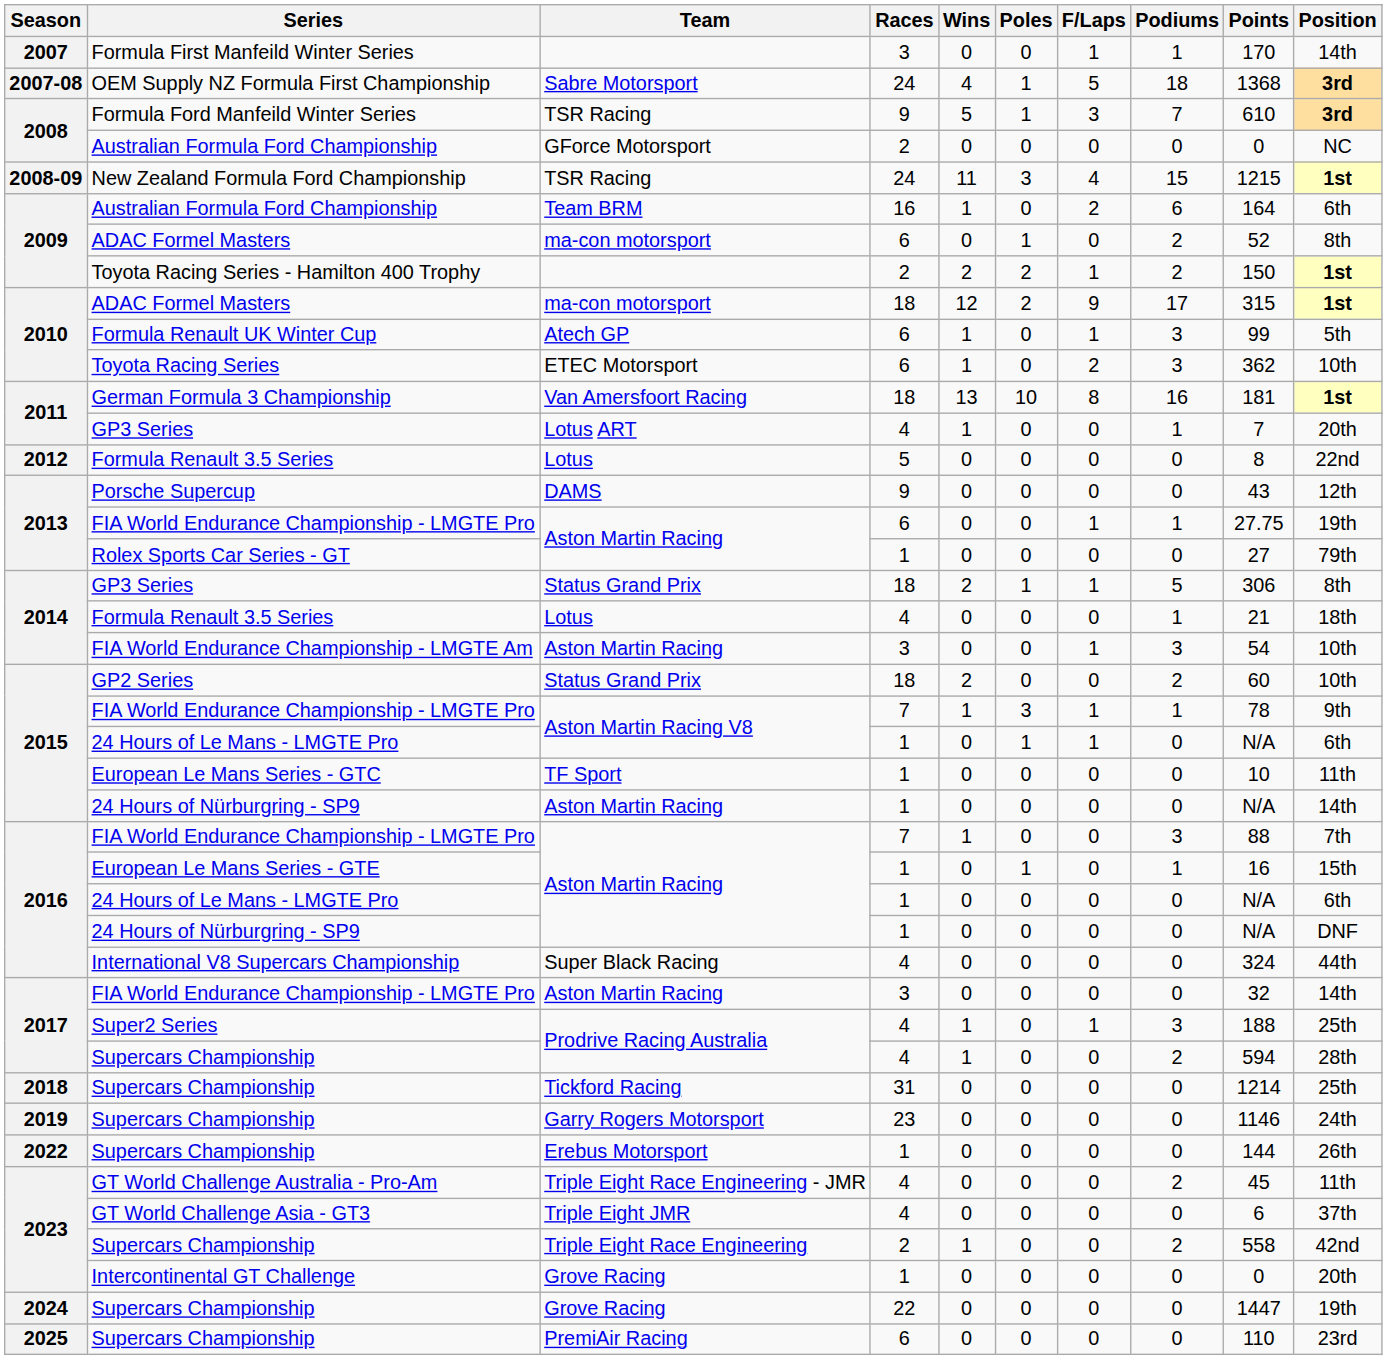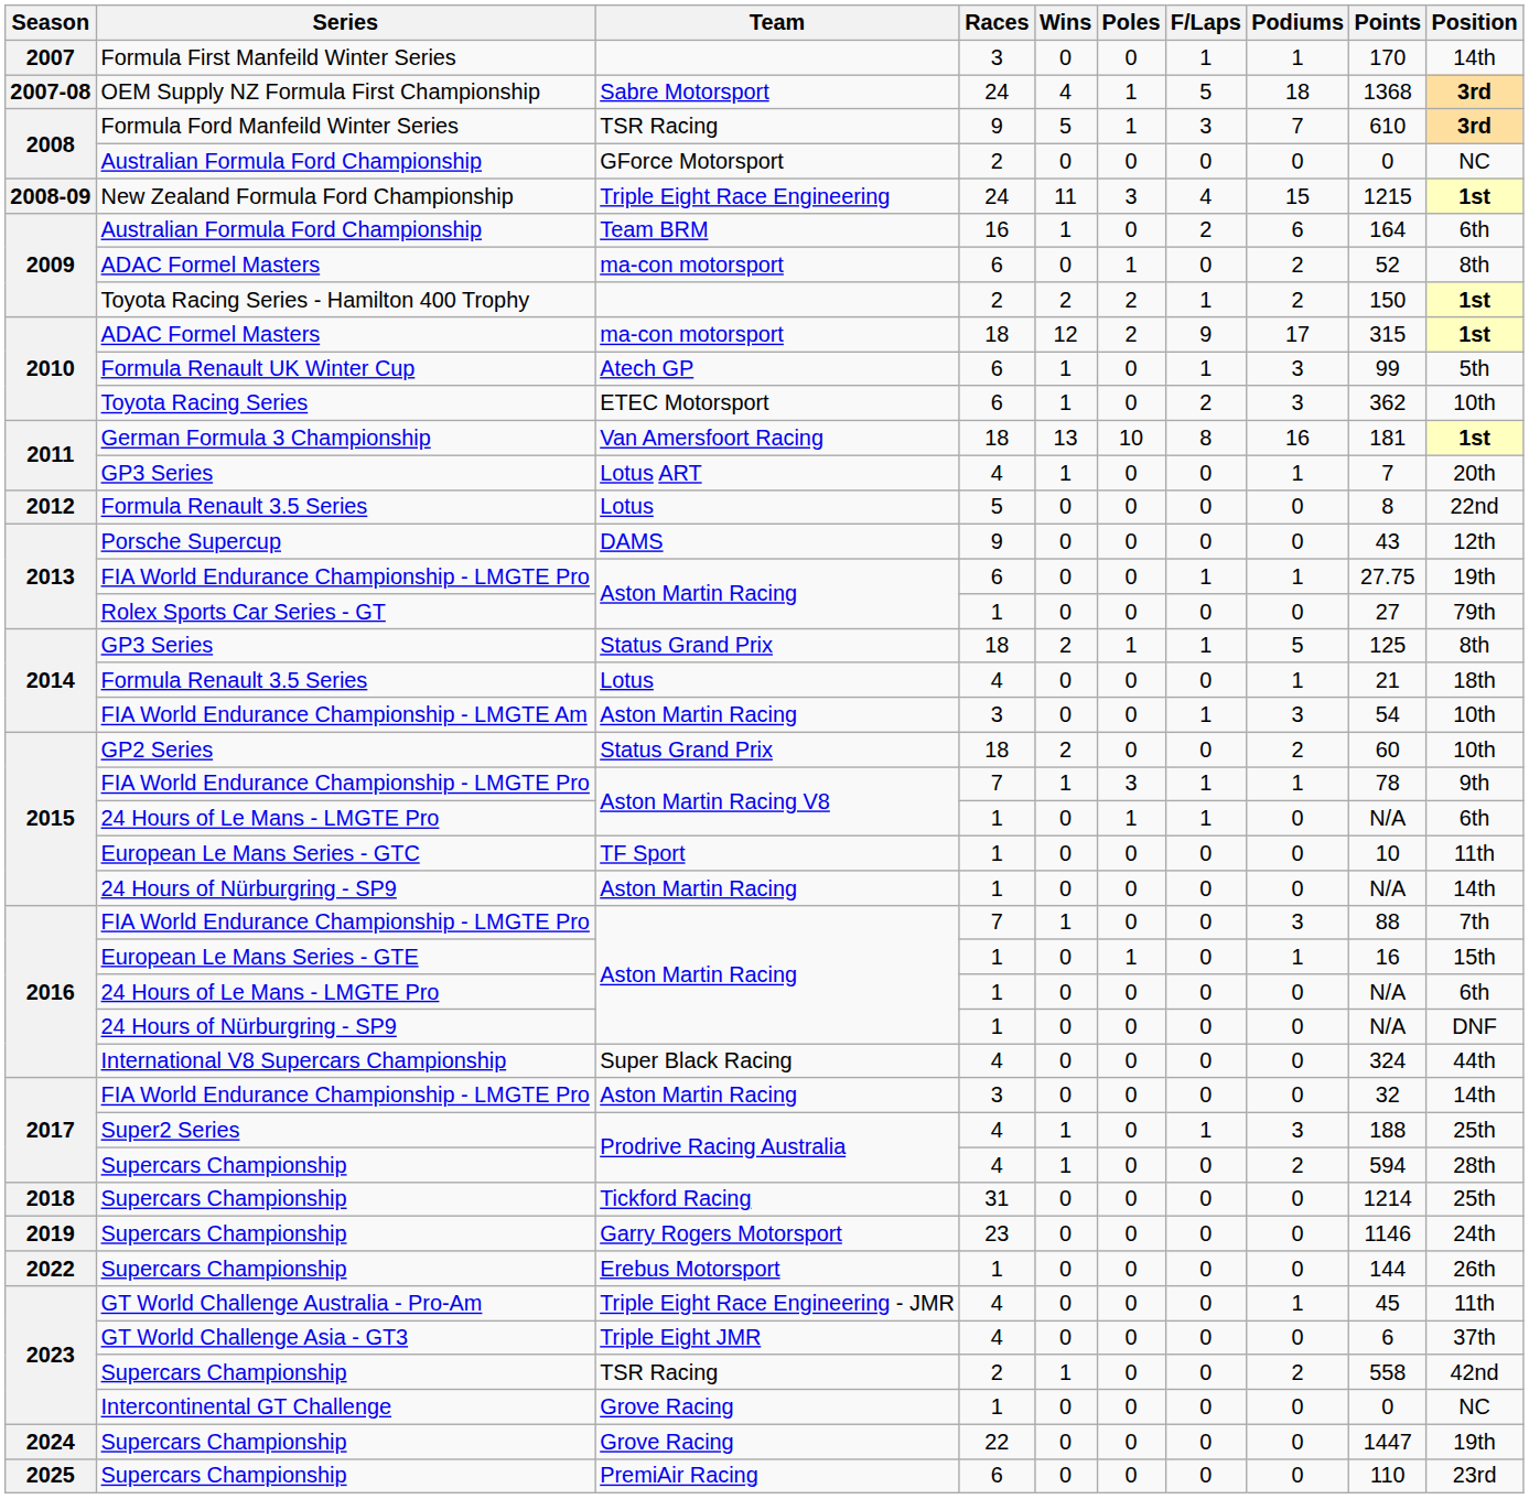 <table class="wikitable" style="font-size: 90%; text-align:center">
 <tr>
 <th>Season</th>
 <th>Series</th>
 <th>Team</th>
 <th>Races</th>
 <th>Wins</th>
 <th>Poles</th>
 <th>F/Laps</th>
 <th>Podiums</th>
 <th>Points</th>
 <th>Position</th>
 </tr>
 <tr>
 <th>2007</th>
 <td align=left>Formula First Manfeild Winter Series</td>
 <td align=left></td>
 <td>3</td>
 <td>0</td>
 <td>0</td>
 <td>1</td>
 <td>1</td>
 <td>170</td>
 <td>14th</td>
 </tr>
 <tr>
 <th>2007-08</th>
 <td align=left>OEM Supply NZ Formula First Championship</td>
 <td align=left><a href='#'>Sabre Motorsport</a></td>
 <td>24</td>
 <td>4</td>
 <td>1</td>
 <td>5</td>
 <td>18</td>
 <td>1368</td>
 <td style="background:#FFDF9F;"><strong>3rd</strong></td>
 </tr>
 <tr>
 <th rowspan=2>2008</th>
 <td align=left>Formula Ford Manfeild Winter Series</td>
 <td align=left>TSR Racing</td>
 <td>9</td>
 <td>5</td>
 <td>1</td>
 <td>3</td>
 <td>7</td>
 <td>610</td>
 <td style="background:#FFDF9F;"><strong>3rd</strong></td>
 </tr>
 <tr>
 <td align=left><a href='#'>Australian Formula Ford Championship</a></td>
 <td align=left>GForce Motorsport</td>
 <td>2</td>
 <td>0</td>
 <td>0</td>
 <td>0</td>
 <td>0</td>
 <td>0</td>
 <td>NC</td>
 </tr>
 <tr>
 <th>2008-09</th>
 <td align=left>New Zealand Formula Ford Championship</td>
-<td align=left>TSR Racing</td>
+<td align=left><a href='#'>Triple Eight Race Engineering</a></td>
 <td>24</td>
 <td>11</td>
 <td>3</td>
 <td>4</td>
 <td>15</td>
 <td>1215</td>
 <td style="background:#FFFFBF;"><strong>1st</strong></td>
 </tr>
 <tr>
 <th rowspan=3>2009</th>
 <td align=left><a href='#'>Australian Formula Ford Championship</a></td>
 <td align=left><a href='#'>Team BRM</a></td>
 <td>16</td>
 <td>1</td>
 <td>0</td>
 <td>2</td>
 <td>6</td>
 <td>164</td>
 <td>6th</td>
 </tr>
 <tr>
 <td align=left><a href='#'>ADAC Formel Masters</a></td>
 <td align=left><a href='#'>ma-con motorsport</a></td>
 <td>6</td>
 <td>0</td>
 <td>1</td>
 <td>0</td>
 <td>2</td>
 <td>52</td>
 <td>8th</td>
 </tr>
 <tr>
 <td align=left>Toyota Racing Series - Hamilton 400 Trophy</td>
 <td align=left></td>
 <td>2</td>
 <td>2</td>
 <td>2</td>
 <td>1</td>
 <td>2</td>
 <td>150</td>
 <td style="background:#FFFFBF;"><strong>1st</strong></td>
 </tr>
 <tr>
 <th rowspan=3>2010</th>
 <td align=left><a href='#'>ADAC Formel Masters</a></td>
 <td align=left><a href='#'>ma-con motorsport</a></td>
 <td>18</td>
 <td>12</td>
 <td>2</td>
 <td>9</td>
 <td>17</td>
 <td>315</td>
 <td style="background:#FFFFBF;"><strong>1st</strong></td>
 </tr>
 <tr>
 <td align=left><a href='#'>Formula Renault UK Winter Cup</a></td>
 <td align=left><a href='#'>Atech GP</a></td>
 <td>6</td>
 <td>1</td>
 <td>0</td>
 <td>1</td>
 <td>3</td>
 <td>99</td>
 <td>5th</td>
 </tr>
 <tr>
 <td align=left><a href='#'>Toyota Racing Series</a></td>
 <td align=left>ETEC Motorsport</td>
 <td>6</td>
 <td>1</td>
 <td>0</td>
 <td>2</td>
 <td>3</td>
 <td>362</td>
 <td>10th</td>
 </tr>
 <tr>
 <th rowspan=2>2011</th>
 <td align=left><a href='#'>German Formula 3 Championship</a></td>
 <td align=left><a href='#'>Van Amersfoort Racing</a></td>
 <td>18</td>
 <td>13</td>
 <td>10</td>
 <td>8</td>
 <td>16</td>
 <td>181</td>
 <td style="background:#FFFFBF;"><strong>1st</strong></td>
 </tr>
 <tr>
 <td align=left><a href='#'>GP3 Series</a></td>
 <td align=left><a href='#'>Lotus</a> <a href='#'>ART</a></td>
 <td>4</td>
 <td>1</td>
 <td>0</td>
 <td>0</td>
 <td>1</td>
 <td>7</td>
 <td>20th</td>
 </tr>
 <tr>
 <th>2012</th>
 <td align=left><a href='#'>Formula Renault 3.5 Series</a></td>
 <td align=left><a href='#'>Lotus</a></td>
 <td>5</td>
 <td>0</td>
 <td>0</td>
 <td>0</td>
 <td>0</td>
 <td>8</td>
 <td>22nd</td>
 </tr>
 <tr>
 <th rowspan=3>2013</th>
 <td align=left><a href='#'>Porsche Supercup</a></td>
 <td align=left><a href='#'>DAMS</a></td>
 <td>9</td>
 <td>0</td>
 <td>0</td>
 <td>0</td>
 <td>0</td>
 <td>43</td>
 <td>12th</td>
 </tr>
 <tr>
 <td align=left><a href='#'>FIA World Endurance Championship - LMGTE Pro</a></td>
 <td align=left rowspan=2><a href='#'>Aston Martin Racing</a></td>
 <td>6</td>
 <td>0</td>
 <td>0</td>
 <td>1</td>
 <td>1</td>
 <td>27.75</td>
 <td>19th</td>
 </tr>
 <tr>
 <td align=left><a href='#'>Rolex Sports Car Series - GT</a></td>
 <td>1</td>
 <td>0</td>
 <td>0</td>
 <td>0</td>
 <td>0</td>
 <td>27</td>
 <td>79th</td>
 </tr>
 <tr>
 <th rowspan=3>2014</th>
 <td align=left><a href='#'>GP3 Series</a></td>
 <td align=left><a href='#'>Status Grand Prix</a></td>
 <td>18</td>
 <td>2</td>
 <td>1</td>
 <td>1</td>
 <td>5</td>
-<td>306</td>
+<td>125</td>
 <td>8th</td>
 </tr>
 <tr>
 <td align=left><a href='#'>Formula Renault 3.5 Series</a></td>
 <td align=left><a href='#'>Lotus</a></td>
 <td>4</td>
 <td>0</td>
 <td>0</td>
 <td>0</td>
 <td>1</td>
 <td>21</td>
 <td>18th</td>
 </tr>
 <tr>
 <td align=left><a href='#'>FIA World Endurance Championship - LMGTE Am</a></td>
 <td align=left><a href='#'>Aston Martin Racing</a></td>
 <td>3</td>
 <td>0</td>
 <td>0</td>
 <td>1</td>
 <td>3</td>
 <td>54</td>
 <td>10th</td>
 </tr>
 <tr>
 <th rowspan="5">2015</th>
 <td align=left><a href='#'>GP2 Series</a></td>
 <td align=left><a href='#'>Status Grand Prix</a></td>
 <td>18</td>
 <td>2</td>
 <td>0</td>
 <td>0</td>
 <td>2</td>
 <td>60</td>
 <td>10th</td>
 </tr>
 <tr>
 <td align=left><a href='#'>FIA World Endurance Championship - LMGTE Pro</a></td>
 <td align=left rowspan=2><a href='#'>Aston Martin Racing V8</a></td>
 <td>7</td>
 <td>1</td>
 <td>3</td>
 <td>1</td>
 <td>1</td>
 <td>78</td>
 <td>9th</td>
 </tr>
 <tr>
 <td align=left><a href='#'>24 Hours of Le Mans - LMGTE Pro</a></td>
 <td>1</td>
 <td>0</td>
 <td>1</td>
 <td>1</td>
 <td>0</td>
 <td>N/A</td>
 <td>6th</td>
 </tr>
 <tr>
 <td align=left><a href='#'>European Le Mans Series - GTC</a></td>
 <td align=left><a href='#'>TF Sport</a></td>
 <td>1</td>
 <td>0</td>
 <td>0</td>
 <td>0</td>
 <td>0</td>
 <td>10</td>
 <td>11th</td>
 </tr>
 <tr>
 <td align=left><a href='#'>24 Hours of Nürburgring - SP9</a></td>
 <td align=left><a href='#'>Aston Martin Racing</a></td>
 <td>1</td>
 <td>0</td>
 <td>0</td>
 <td>0</td>
 <td>0</td>
 <td>N/A</td>
 <td>14th</td>
 </tr>
 <tr>
 <th rowspan="5">2016</th>
 <td align="left"><a href='#'>FIA World Endurance Championship - LMGTE Pro</a></td>
 <td rowspan="4" align="left"><a href='#'>Aston Martin Racing</a></td>
 <td>7</td>
 <td>1</td>
 <td>0</td>
 <td>0</td>
 <td>3</td>
 <td>88</td>
 <td>7th</td>
 </tr>
 <tr>
 <td align="left"><a href='#'>European Le Mans Series - GTE</a></td>
 <td>1</td>
 <td>0</td>
 <td>1</td>
 <td>0</td>
 <td>1</td>
 <td>16</td>
 <td>15th</td>
 </tr>
 <tr>
 <td align=left><a href='#'>24 Hours of Le Mans - LMGTE Pro</a></td>
 <td>1</td>
 <td>0</td>
 <td>0</td>
 <td>0</td>
 <td>0</td>
 <td>N/A</td>
 <td>6th</td>
 </tr>
 <tr>
 <td align=left><a href='#'>24 Hours of Nürburgring - SP9</a></td>
 <td>1</td>
 <td>0</td>
 <td>0</td>
 <td>0</td>
 <td>0</td>
 <td>N/A</td>
 <td>DNF</td>
 </tr>
 <tr>
 <td align=left><a href='#'>International V8 Supercars Championship</a></td>
 <td align=left>Super Black Racing</td>
 <td>4</td>
 <td>0</td>
 <td>0</td>
 <td>0</td>
 <td>0</td>
 <td>324</td>
 <td>44th</td>
 </tr>
 <tr>
 <th rowspan="3">2017</th>
 <td align=left><a href='#'>FIA World Endurance Championship - LMGTE Pro</a></td>
 <td align="left"><a href='#'>Aston Martin Racing</a></td>
 <td>3</td>
 <td>0</td>
 <td>0</td>
 <td>0</td>
 <td>0</td>
 <td>32</td>
 <td>14th</td>
 </tr>
 <tr>
 <td align=left><a href='#'>Super2 Series</a></td>
 <td align=left rowspan=2><a href='#'>Prodrive Racing Australia</a></td>
 <td>4</td>
 <td>1</td>
 <td>0</td>
 <td>1</td>
 <td>3</td>
 <td>188</td>
 <td>25th</td>
 </tr>
 <tr>
 <td align=left><a href='#'>Supercars Championship</a></td>
 <td>4</td>
 <td>1</td>
 <td>0</td>
 <td>0</td>
 <td>2</td>
 <td>594</td>
 <td>28th</td>
 </tr>
 <tr>
 <th>2018</th>
 <td align=left><a href='#'>Supercars Championship</a></td>
 <td align=left><a href='#'>Tickford Racing</a></td>
 <td>31</td>
 <td>0</td>
 <td>0</td>
 <td>0</td>
 <td>0</td>
 <td>1214</td>
 <td>25th</td>
 </tr>
 <tr>
 <th>2019</th>
 <td align=left><a href='#'>Supercars Championship</a></td>
 <td align=left><a href='#'>Garry Rogers Motorsport</a></td>
 <td>23</td>
 <td>0</td>
 <td>0</td>
 <td>0</td>
 <td>0</td>
 <td>1146</td>
 <td>24th</td>
 </tr>
 <tr>
 <th>2022</th>
 <td align=left><a href='#'>Supercars Championship</a></td>
 <td align=left><a href='#'>Erebus Motorsport</a></td>
 <td>1</td>
 <td>0</td>
 <td>0</td>
 <td>0</td>
 <td>0</td>
 <td>144</td>
 <td>26th</td>
 </tr>
 <tr>
 <th rowspan="4">2023</th>
 <td align=left><a href='#'>GT World Challenge Australia - Pro-Am</a></td>
 <td align=left><a href='#'>Triple Eight Race Engineering</a> - JMR</td>
 <td>4</td>
 <td>0</td>
 <td>0</td>
 <td>0</td>
-<td>2</td>
+<td>1</td>
 <td>45</td>
 <td>11th</td>
 </tr>
 <tr>
 <td align=left><a href='#'>GT World Challenge Asia - GT3</a></td>
 <td align=left><a href='#'>Triple Eight JMR</a></td>
 <td>4</td>
 <td>0</td>
 <td>0</td>
 <td>0</td>
 <td>0</td>
 <td>6</td>
 <td>37th</td>
 </tr>
 <tr>
 <td align=left><a href='#'>Supercars Championship</a></td>
-<td align=left><a href='#'>Triple Eight Race Engineering</a></td>
+<td align=left>TSR Racing</td>
 <td>2</td>
 <td>1</td>
 <td>0</td>
 <td>0</td>
 <td>2</td>
 <td>558</td>
 <td>42nd</td>
 </tr>
 <tr>
 <td align=left><a href='#'>Intercontinental GT Challenge</a></td>
 <td align=left><a href='#'>Grove Racing</a></td>
 <td>1</td>
 <td>0</td>
 <td>0</td>
 <td>0</td>
 <td>0</td>
 <td>0</td>
-<td>20th</td>
+<td>NC</td>
 </tr>
 <tr>
 <th>2024</th>
 <td align=left><a href='#'>Supercars Championship</a></td>
 <td align=left><a href='#'>Grove Racing</a></td>
 <td>22</td>
 <td>0</td>
 <td>0</td>
 <td>0</td>
 <td>0</td>
 <td>1447</td>
 <td>19th</td>
 </tr>
 <tr>
 <th>2025</th>
 <td align=left><a href='#'>Supercars Championship</a></td>
 <td align=left><a href='#'>PremiAir Racing</a></td>
 <td>6</td>
 <td>0</td>
 <td>0</td>
 <td>0</td>
 <td>0</td>
 <td>110</td>
 <td>23rd</td>
 </tr>
 </table>
